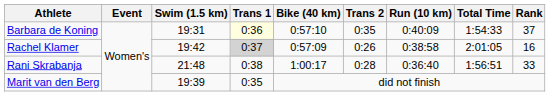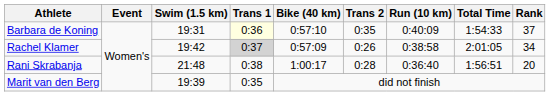 <table class="wikitable" style="font-size:90%">
 <tr>
 <th>Athlete</th>
 <th>Event</th>
 <th>Swim (1.5 km)</th>
 <th>Trans 1</th>
 <th>Bike (40 km)</th>
 <th>Trans 2</th>
 <th>Run (10 km)</th>
 <th>Total Time</th>
 <th>Rank</th>
 </tr>
 <tr align=center>
 <td align=left><a href='#'>Barbara de Koning</a></td>
 <td align=left rowspan=5>Women's</td>
 <td>19:31</td>
 <td style="background: lightyellow;">0:36</td>
 <td>0:57:10</td>
 <td>0:35</td>
 <td>0:40:09</td>
 <td>1:54:33</td>
 <td>37</td>
 </tr>
 <tr align=center>
 <td align=left><a href='#'>Rachel Klamer</a></td>
 <td>19:42</td>
 <td style="background: lightgrey;">0:37</td>
 <td>0:57:09</td>
 <td>0:26</td>
 <td>0:38:58</td>
 <td>2:01:05</td>
-<td>16</td>
+<td>34</td>
 </tr>
 <tr align=center>
 <td align=left><a href='#'>Rani Skrabanja</a></td>
 <td>21:48</td>
 <td>0:38</td>
 <td>1:00:17</td>
 <td>0:28</td>
 <td>0:36:40</td>
 <td>1:56:51</td>
-<td>33</td>
+<td>20</td>
 </tr>
 <tr align=center>
 <td align=left><a href='#'>Marit van den Berg</a></td>
 <td>19:39</td>
 <td>0:35</td>
 <td colspan=5>did not finish</td>
 </tr>
 </table>
